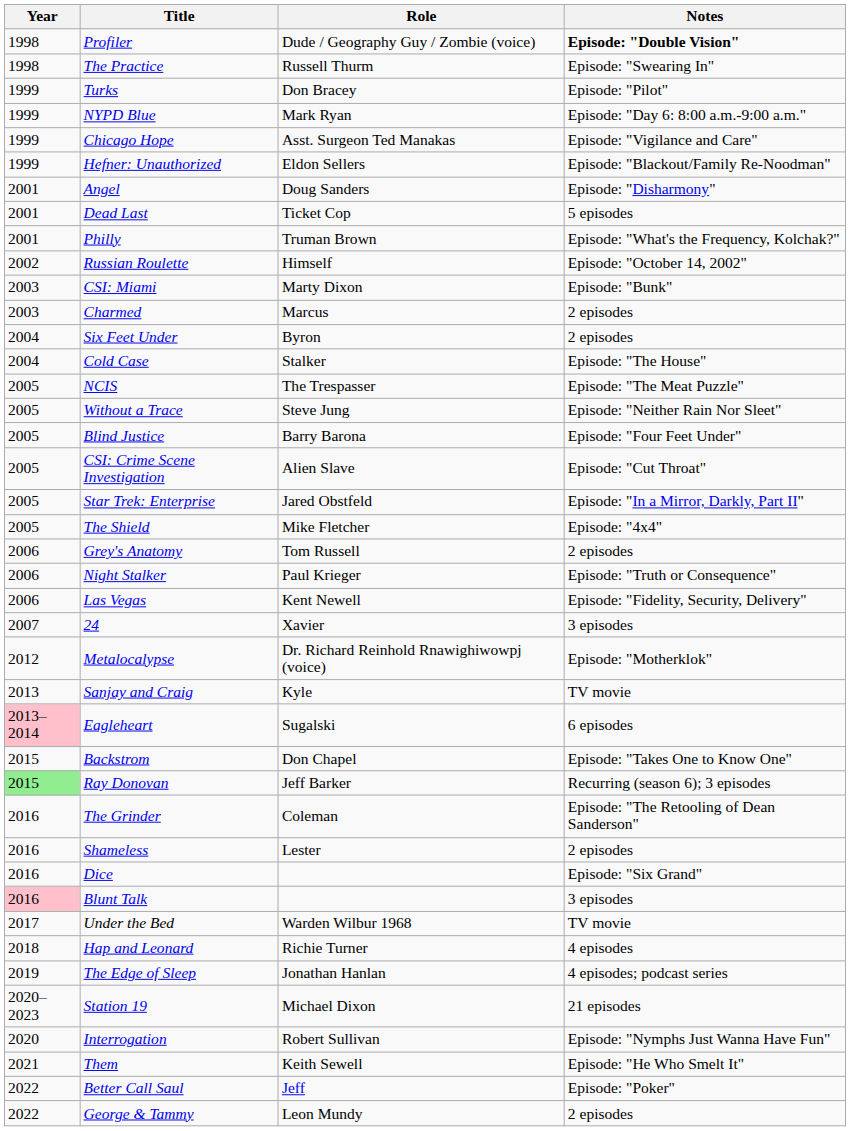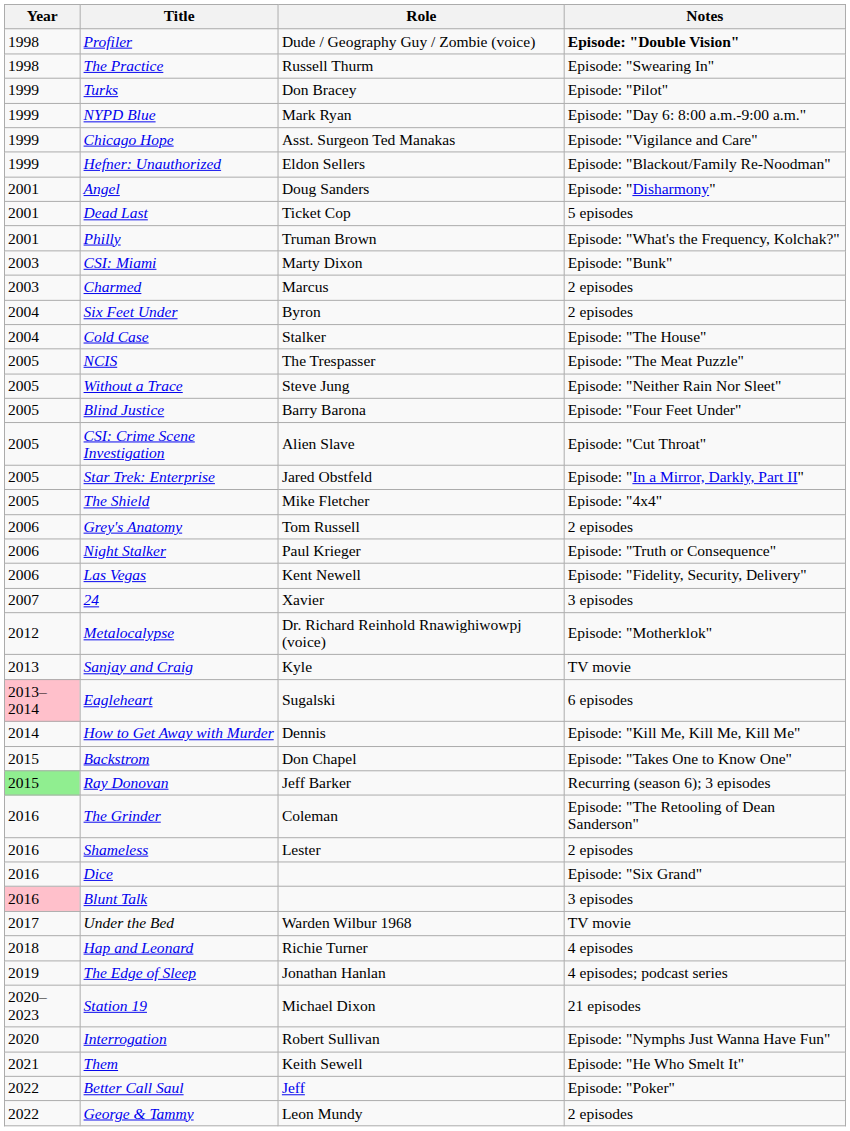 <table class="wikitable sortable">
 <tr>
 <th>Year</th>
 <th>Title</th>
 <th>Role</th>
 <th class="unsortable">Notes</th>
 </tr>
 <tr>
 <td>1998</td>
 <td><em><a href='#'>Profiler</a></em></td>
 <td>Dude / Geography Guy / Zombie (voice)</td>
 <td><strong>Episode: "Double Vision"</strong></td>
 </tr>
 <tr>
 <td>1998</td>
 <td><em><a href='#'>The Practice</a></em></td>
 <td>Russell Thurm</td>
 <td>Episode: "Swearing In"</td>
 </tr>
 <tr>
 <td>1999</td>
 <td><em><a href='#'>Turks</a></em></td>
 <td>Don Bracey</td>
 <td>Episode: "Pilot"</td>
 </tr>
 <tr>
 <td>1999</td>
 <td><em><a href='#'>NYPD Blue</a></em></td>
 <td>Mark Ryan</td>
 <td>Episode: "Day 6: 8:00 a.m.-9:00 a.m."</td>
 </tr>
 <tr>
 <td>1999</td>
 <td><em><a href='#'>Chicago Hope</a></em></td>
 <td>Asst. Surgeon Ted Manakas</td>
 <td>Episode: "Vigilance and Care"</td>
 </tr>
 <tr>
 <td>1999</td>
 <td><em><a href='#'>Hefner: Unauthorized</a></em></td>
 <td>Eldon Sellers</td>
 <td>Episode: "Blackout/Family Re-Noodman"</td>
 </tr>
 <tr>
 <td>2001</td>
 <td><em><a href='#'>Angel</a></em></td>
 <td>Doug Sanders</td>
 <td>Episode: "<a href='#'>Disharmony</a>"</td>
 </tr>
 <tr>
 <td>2001</td>
 <td><em><a href='#'>Dead Last</a></em></td>
 <td>Ticket Cop</td>
 <td>5 episodes</td>
 </tr>
 <tr>
 <td>2001</td>
 <td><em><a href='#'>Philly</a></em></td>
 <td>Truman Brown</td>
 <td>Episode: "What's the Frequency, Kolchak?"</td>
-</tr>
-<tr>
-<td>2002</td>
-<td><em><a href='#'>Russian Roulette</a></em></td>
-<td>Himself</td>
-<td>Episode: "October 14, 2002"</td>
 </tr>
 <tr>
 <td>2003</td>
 <td><em><a href='#'>CSI: Miami</a></em></td>
 <td>Marty Dixon</td>
 <td>Episode: "Bunk"</td>
 </tr>
 <tr>
 <td>2003</td>
 <td><em><a href='#'>Charmed</a></em></td>
 <td>Marcus</td>
 <td>2 episodes</td>
 </tr>
 <tr>
 <td>2004</td>
 <td><em><a href='#'>Six Feet Under</a></em></td>
 <td>Byron</td>
 <td>2 episodes</td>
 </tr>
 <tr>
 <td>2004</td>
 <td><em><a href='#'>Cold Case</a></em></td>
 <td>Stalker</td>
 <td>Episode: "The House"</td>
 </tr>
 <tr>
 <td>2005</td>
 <td><em><a href='#'>NCIS</a></em></td>
 <td>The Trespasser</td>
 <td>Episode: "The Meat Puzzle"</td>
 </tr>
 <tr>
 <td>2005</td>
 <td><em><a href='#'>Without a Trace</a></em></td>
 <td>Steve Jung</td>
 <td>Episode: "Neither Rain Nor Sleet"</td>
 </tr>
 <tr>
 <td>2005</td>
 <td><em><a href='#'>Blind Justice</a></em></td>
 <td>Barry Barona</td>
 <td>Episode: "Four Feet Under"</td>
 </tr>
 <tr>
 <td>2005</td>
 <td><em><a href='#'>CSI: Crime Scene Investigation</a></em></td>
 <td>Alien Slave</td>
 <td>Episode: "Cut Throat"</td>
 </tr>
 <tr>
 <td>2005</td>
 <td><em><a href='#'>Star Trek: Enterprise</a></em></td>
 <td>Jared Obstfeld</td>
 <td>Episode: "<a href='#'>In a Mirror, Darkly, Part II</a>"</td>
 </tr>
 <tr>
 <td>2005</td>
 <td><em><a href='#'>The Shield</a></em></td>
 <td>Mike Fletcher</td>
 <td>Episode: "4x4"</td>
 </tr>
 <tr>
 <td>2006</td>
 <td><em><a href='#'>Grey's Anatomy</a></em></td>
 <td>Tom Russell</td>
 <td>2 episodes</td>
 </tr>
 <tr>
 <td>2006</td>
 <td><em><a href='#'>Night Stalker</a></em></td>
 <td>Paul Krieger</td>
 <td>Episode: "Truth or Consequence"</td>
 </tr>
 <tr>
 <td>2006</td>
 <td><em><a href='#'>Las Vegas</a></em></td>
 <td>Kent Newell</td>
 <td>Episode: "Fidelity, Security, Delivery"</td>
 </tr>
 <tr>
 <td>2007</td>
 <td><em><a href='#'>24</a></em></td>
 <td>Xavier</td>
 <td>3 episodes</td>
 </tr>
 <tr>
 <td>2012</td>
 <td><em><a href='#'>Metalocalypse</a></em></td>
 <td>Dr. Richard Reinhold Rnawighiwowpj (voice)</td>
 <td>Episode: "Motherklok"</td>
 </tr>
 <tr>
 <td>2013</td>
 <td><em><a href='#'>Sanjay and Craig</a></em></td>
 <td>Kyle</td>
 <td>TV movie</td>
 </tr>
 <tr>
 <td style="background: pink;">2013–2014</td>
 <td><em><a href='#'>Eagleheart</a></em></td>
 <td>Sugalski</td>
 <td>6 episodes</td>
 </tr>
 <tr>
+<td>2014</td>
+<td><em><a href='#'>How to Get Away with Murder</a></em></td>
+<td>Dennis</td>
+<td>Episode: "Kill Me, Kill Me, Kill Me"</td>
+</tr>
+<tr>
 <td>2015</td>
 <td><em><a href='#'>Backstrom</a></em></td>
 <td>Don Chapel</td>
 <td>Episode: "Takes One to Know One"</td>
 </tr>
 <tr>
 <td style="background: lightgreen;">2015</td>
 <td><em><a href='#'>Ray Donovan</a></em></td>
 <td>Jeff Barker</td>
 <td>Recurring (season 6); 3 episodes</td>
 </tr>
 <tr>
 <td>2016</td>
 <td><em><a href='#'>The Grinder</a></em></td>
 <td>Coleman</td>
 <td>Episode: "The Retooling of Dean Sanderson"</td>
 </tr>
 <tr>
 <td>2016</td>
 <td><em><a href='#'>Shameless</a></em></td>
 <td>Lester</td>
 <td>2 episodes</td>
 </tr>
 <tr>
 <td>2016</td>
 <td><em><a href='#'>Dice</a></em></td>
 <td></td>
 <td>Episode: "Six Grand"</td>
 </tr>
 <tr>
 <td style="background: pink;">2016</td>
 <td><em><a href='#'>Blunt Talk</a></em></td>
 <td></td>
 <td>3 episodes</td>
 </tr>
 <tr>
 <td>2017</td>
 <td><em>Under the Bed</em></td>
 <td>Warden Wilbur 1968</td>
 <td>TV movie</td>
 </tr>
 <tr>
 <td>2018</td>
 <td><em><a href='#'>Hap and Leonard</a></em></td>
 <td>Richie Turner</td>
 <td>4 episodes</td>
 </tr>
 <tr>
 <td>2019</td>
 <td><em><a href='#'>The Edge of Sleep</a></em></td>
 <td>Jonathan Hanlan</td>
 <td>4 episodes; podcast series</td>
 </tr>
 <tr>
 <td>2020–2023</td>
 <td><em><a href='#'>Station 19</a></em></td>
 <td>Michael Dixon</td>
 <td>21 episodes</td>
 </tr>
 <tr>
 <td>2020</td>
 <td><em><a href='#'>Interrogation</a></em></td>
 <td>Robert Sullivan</td>
 <td>Episode: "Nymphs Just Wanna Have Fun"</td>
 </tr>
 <tr>
 <td>2021</td>
 <td><em><a href='#'>Them</a></em></td>
 <td>Keith Sewell</td>
 <td>Episode: "He Who Smelt It"</td>
 </tr>
 <tr>
 <td>2022</td>
 <td><em><a href='#'>Better Call Saul</a></em></td>
 <td><a href='#'>Jeff</a></td>
 <td>Episode: "Poker"</td>
 </tr>
 <tr>
 <td>2022</td>
 <td><em><a href='#'>George & Tammy</a></em></td>
 <td>Leon Mundy</td>
 <td>2 episodes</td>
 </tr>
 </table>
